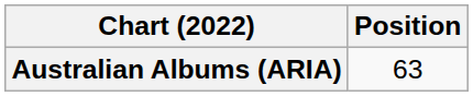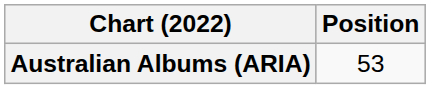 <table class="wikitable plainrowheaders" style="text-align:center">
 <tr>
 <th scope="col">Chart (2022)</th>
 <th scope="col">Position</th>
 </tr>
 <tr>
 <th scope="row">Australian Albums (ARIA)</th>
-<td>63</td>
+<td>53</td>
 </tr>
 </table>
